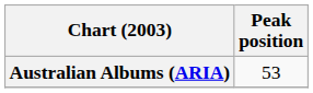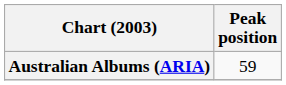 <table class="wikitable sortable plainrowheaders" style="text-align:center">
 <tr>
 <th>Chart (2003)</th>
 <th>Peak<br>position</th>
 </tr>
 <tr>
 <th scope="row">Australian Albums (<a href='#'>ARIA</a>)</th>
-<td>53</td>
+<td>59</td>
 </tr>
 <tr>
 </tr>
 <tr>
 </tr>
 <tr>
 </tr>
 <tr>
 </tr>
 </table>
